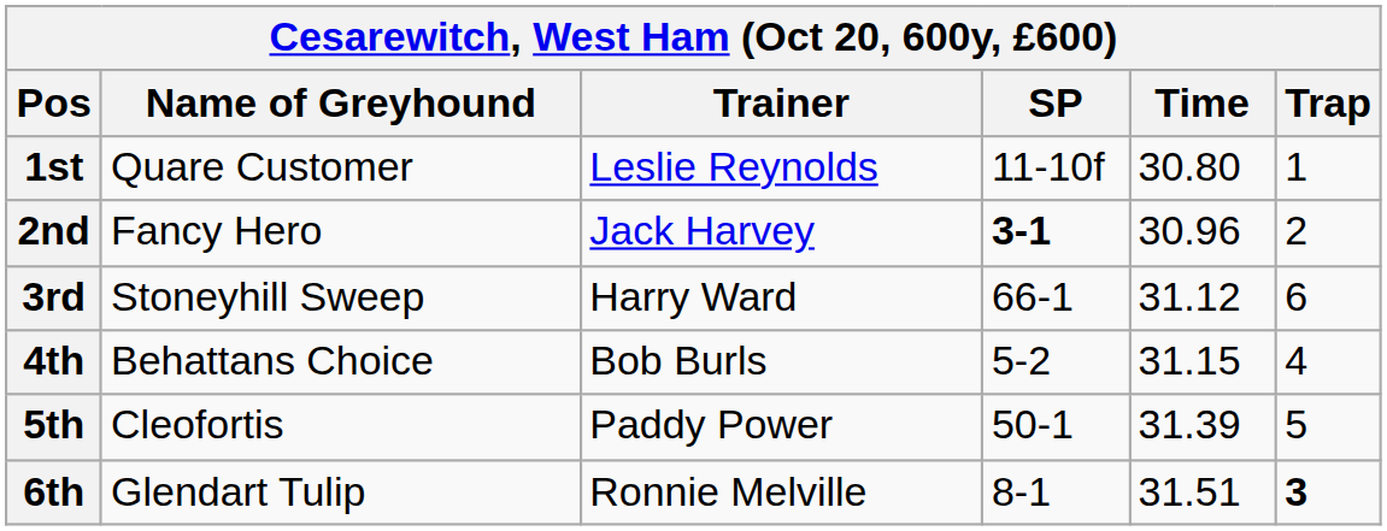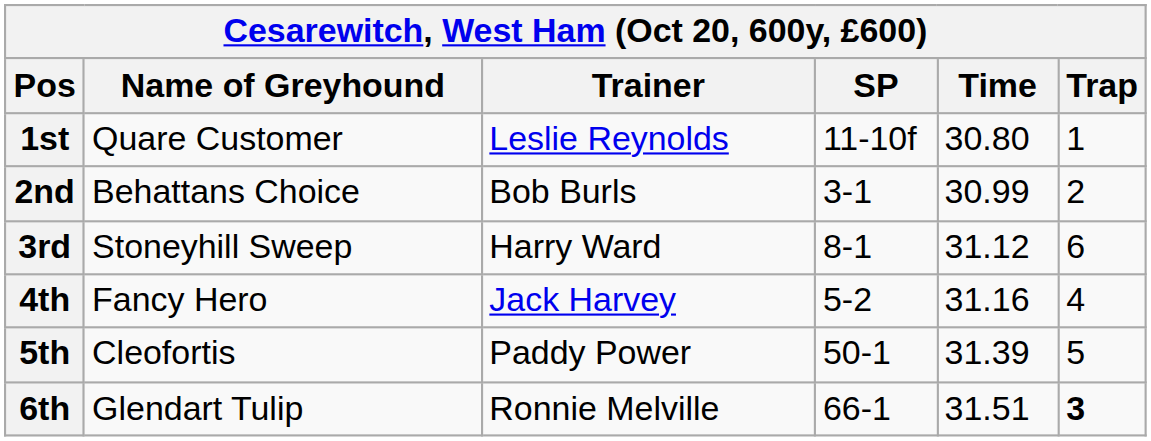 <table class="wikitable">
 <tr>
 <th colspan="6"><a href='#'>Cesarewitch</a>, <a href='#'>West Ham</a> (Oct 20, 600y, £600)</th>
 </tr>
 <tr>
 <th width=30>Pos</th>
 <th width=180>Name of Greyhound</th>
 <th width=150>Trainer</th>
 <th width=50>SP</th>
 <th width=50>Time</th>
 <th width=30>Trap</th>
 </tr>
 <tr>
 <th>1st</th>
 <td>Quare Customer</td>
 <td><a href='#'>Leslie Reynolds</a></td>
 <td>11-10f</td>
 <td>30.80</td>
 <td>1</td>
 </tr>
 <tr>
 <th>2nd</th>
-<td>Fancy Hero</td>
-<td><a href='#'>Jack Harvey</a></td>
-<td><strong>3-1</strong></td>
-<td>30.96</td>
+<td>Behattans Choice</td>
+<td>Bob Burls</td>
+<td>3-1</td>
+<td>30.99</td>
 <td>2</td>
 </tr>
 <tr>
 <th>3rd</th>
 <td>Stoneyhill Sweep</td>
 <td>Harry Ward</td>
-<td>66-1</td>
+<td>8-1</td>
 <td>31.12</td>
 <td>6</td>
 </tr>
 <tr>
 <th>4th</th>
-<td>Behattans Choice</td>
-<td>Bob Burls</td>
+<td>Fancy Hero</td>
+<td><a href='#'>Jack Harvey</a></td>
 <td>5-2</td>
-<td>31.15</td>
+<td>31.16</td>
 <td>4</td>
 </tr>
 <tr>
 <th>5th</th>
 <td>Cleofortis</td>
 <td>Paddy Power</td>
 <td>50-1</td>
 <td>31.39</td>
 <td>5</td>
 </tr>
 <tr>
 <th>6th</th>
 <td>Glendart Tulip</td>
 <td>Ronnie Melville</td>
-<td>8-1</td>
+<td>66-1</td>
 <td>31.51</td>
 <td><strong>3</strong></td>
 </tr>
 </table>
